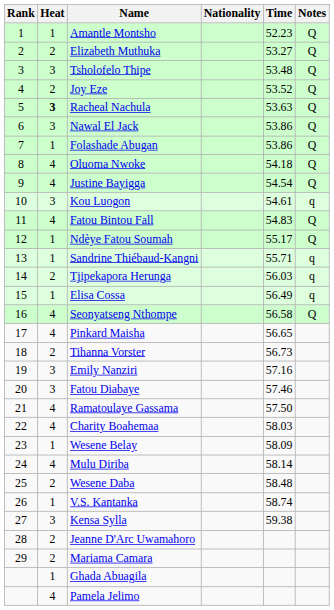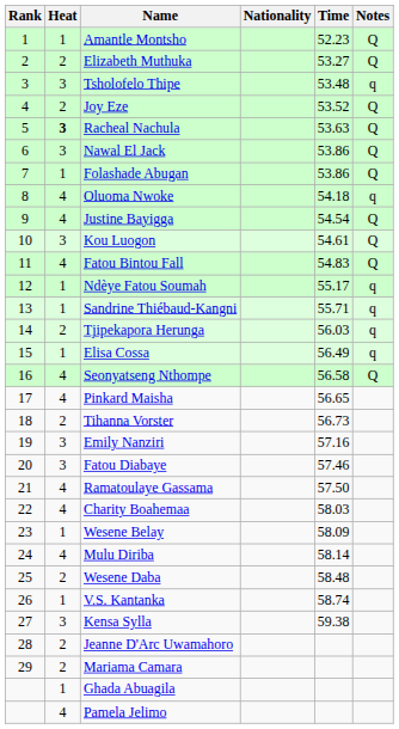 <table class="wikitable sortable" style="text-align:center">
 <tr>
 <th>Rank</th>
 <th>Heat</th>
 <th>Name</th>
 <th>Nationality</th>
 <th>Time</th>
 <th>Notes</th>
 </tr>
 <tr bgcolor=ccffcc>
 <td>1</td>
 <td>1</td>
 <td align=left><a href='#'>Amantle Montsho</a></td>
 <td align=left></td>
 <td>52.23</td>
 <td>Q</td>
 </tr>
 <tr bgcolor=ccffcc>
 <td>2</td>
 <td>2</td>
 <td align=left><a href='#'>Elizabeth Muthuka</a></td>
 <td align=left></td>
 <td>53.27</td>
 <td>Q</td>
 </tr>
 <tr bgcolor=ccffcc>
 <td>3</td>
 <td>3</td>
 <td align=left><a href='#'>Tsholofelo Thipe</a></td>
 <td align=left></td>
 <td>53.48</td>
-<td>Q</td>
+<td>q</td>
 </tr>
 <tr bgcolor=ccffcc>
 <td>4</td>
 <td>2</td>
 <td align=left><a href='#'>Joy Eze</a></td>
 <td align=left></td>
 <td>53.52</td>
 <td>Q</td>
 </tr>
 <tr bgcolor=ccffcc>
 <td>5</td>
 <td><strong>3</strong></td>
 <td align=left><a href='#'>Racheal Nachula</a></td>
 <td align=left></td>
 <td>53.63</td>
 <td>Q</td>
 </tr>
 <tr bgcolor=ccffcc>
 <td>6</td>
 <td>3</td>
 <td align=left><a href='#'>Nawal El Jack</a></td>
 <td align=left></td>
 <td>53.86</td>
 <td>Q</td>
 </tr>
 <tr bgcolor=ccffcc>
 <td>7</td>
 <td>1</td>
 <td align=left><a href='#'>Folashade Abugan</a></td>
 <td align=left></td>
 <td>53.86</td>
 <td>Q</td>
 </tr>
 <tr bgcolor=ccffcc>
 <td>8</td>
 <td>4</td>
 <td align=left><a href='#'>Oluoma Nwoke</a></td>
 <td align=left></td>
 <td>54.18</td>
-<td>Q</td>
+<td>q</td>
 </tr>
 <tr bgcolor=ccffcc>
 <td>9</td>
 <td>4</td>
 <td align=left><a href='#'>Justine Bayigga</a></td>
 <td align=left></td>
 <td>54.54</td>
 <td>Q</td>
 </tr>
 <tr bgcolor=ddffdd>
 <td>10</td>
 <td>3</td>
 <td align=left><a href='#'>Kou Luogon</a></td>
 <td align=left></td>
 <td>54.61</td>
-<td>q</td>
+<td>Q</td>
 </tr>
 <tr bgcolor=ccffcc>
 <td>11</td>
 <td>4</td>
 <td align=left><a href='#'>Fatou Bintou Fall</a></td>
 <td align=left></td>
 <td>54.83</td>
 <td>Q</td>
 </tr>
 <tr bgcolor=ccffcc>
 <td>12</td>
 <td>1</td>
 <td align=left><a href='#'>Ndèye Fatou Soumah</a></td>
 <td align=left></td>
 <td>55.17</td>
-<td>Q</td>
+<td>q</td>
 </tr>
 <tr bgcolor=ddffdd>
 <td>13</td>
 <td>1</td>
 <td align=left><a href='#'>Sandrine Thiébaud-Kangni</a></td>
 <td align=left></td>
 <td>55.71</td>
 <td>q</td>
 </tr>
 <tr bgcolor=ddffdd>
 <td>14</td>
 <td>2</td>
 <td align=left><a href='#'>Tjipekapora Herunga</a></td>
 <td align=left></td>
 <td>56.03</td>
 <td>q</td>
 </tr>
 <tr bgcolor=ddffdd>
 <td>15</td>
 <td>1</td>
 <td align=left><a href='#'>Elisa Cossa</a></td>
 <td align=left></td>
 <td>56.49</td>
 <td>q</td>
 </tr>
 <tr bgcolor=ccffcc>
 <td>16</td>
 <td>4</td>
 <td align=left><a href='#'>Seonyatseng Nthompe</a></td>
 <td align=left></td>
 <td>56.58</td>
 <td>Q</td>
 </tr>
 <tr>
 <td>17</td>
 <td>4</td>
 <td align=left><a href='#'>Pinkard Maisha</a></td>
 <td align=left></td>
 <td>56.65</td>
 <td></td>
 </tr>
 <tr>
 <td>18</td>
 <td>2</td>
 <td align=left><a href='#'>Tihanna Vorster</a></td>
 <td align=left></td>
 <td>56.73</td>
 <td></td>
 </tr>
 <tr>
 <td>19</td>
 <td>3</td>
 <td align=left><a href='#'>Emily Nanziri</a></td>
 <td align=left></td>
 <td>57.16</td>
 <td></td>
 </tr>
 <tr>
 <td>20</td>
 <td>3</td>
 <td align=left><a href='#'>Fatou Diabaye</a></td>
 <td align=left></td>
 <td>57.46</td>
 <td></td>
 </tr>
 <tr>
 <td>21</td>
 <td>4</td>
 <td align=left><a href='#'>Ramatoulaye Gassama</a></td>
 <td align=left></td>
 <td>57.50</td>
 <td></td>
 </tr>
 <tr>
 <td>22</td>
 <td>4</td>
 <td align=left><a href='#'>Charity Boahemaa</a></td>
 <td align=left></td>
 <td>58.03</td>
 <td></td>
 </tr>
 <tr>
 <td>23</td>
 <td>1</td>
 <td align=left><a href='#'>Wesene Belay</a></td>
 <td align=left></td>
 <td>58.09</td>
 <td></td>
 </tr>
 <tr>
 <td>24</td>
 <td>4</td>
 <td align=left><a href='#'>Mulu Diriba</a></td>
 <td align=left></td>
 <td>58.14</td>
 <td></td>
 </tr>
 <tr>
 <td>25</td>
 <td>2</td>
 <td align=left><a href='#'>Wesene Daba</a></td>
 <td align=left></td>
 <td>58.48</td>
 <td></td>
 </tr>
 <tr>
 <td>26</td>
 <td>1</td>
 <td align=left><a href='#'>V.S. Kantanka</a></td>
 <td align=left></td>
 <td>58.74</td>
 <td></td>
 </tr>
 <tr>
 <td>27</td>
 <td>3</td>
 <td align=left><a href='#'>Kensa Sylla</a></td>
 <td align=left></td>
 <td>59.38</td>
 <td></td>
 </tr>
 <tr>
 <td>28</td>
 <td>2</td>
 <td align=left><a href='#'>Jeanne D'Arc Uwamahoro</a></td>
 <td align=left></td>
 <td></td>
 <td></td>
 </tr>
 <tr>
 <td>29</td>
 <td>2</td>
 <td align=left><a href='#'>Mariama Camara</a></td>
 <td align=left></td>
 <td></td>
 <td></td>
 </tr>
 <tr>
 <td></td>
 <td>1</td>
 <td align=left><a href='#'>Ghada Abuagila</a></td>
 <td align=left></td>
 <td></td>
 <td></td>
 </tr>
 <tr>
 <td></td>
 <td>4</td>
 <td align=left><a href='#'>Pamela Jelimo</a></td>
 <td align=left></td>
 <td></td>
 <td></td>
 </tr>
 </table>
